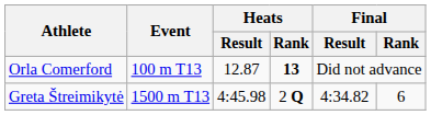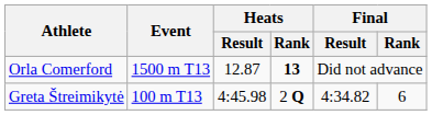 <table class=wikitable style=font-size:90%;text-align:center>
 <tr>
 <th rowspan=2>Athlete</th>
 <th rowspan=2>Event</th>
 <th colspan=2>Heats</th>
 <th colspan=2>Final</th>
 </tr>
 <tr style=font-size:95%>
 <th>Result</th>
 <th>Rank</th>
 <th>Result</th>
 <th>Rank</th>
 </tr>
 <tr>
 <td align=left><a href='#'>Orla Comerford</a></td>
-<td align=left><a href='#'>100 m T13</a></td>
+<td align=left><a href='#'>1500 m T13</a></td>
 <td>12.87</td>
 <td><strong>13</strong></td>
 <td colspan="2">Did not advance</td>
 </tr>
 <tr>
 <td align=left><a href='#'>Greta Štreimikytė</a></td>
-<td align=left><a href='#'>1500 m T13</a></td>
+<td align=left><a href='#'>100 m T13</a></td>
 <td>4:45.98</td>
 <td>2 <strong>Q</strong></td>
 <td>4:34.82</td>
 <td>6</td>
 </tr>
 </table>
